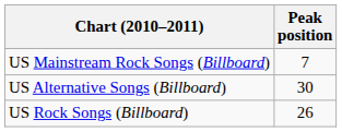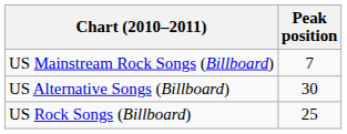 <table class="wikitable sortable">
 <tr>
 <th>Chart (2010–2011)</th>
 <th>Peak<br>position</th>
 </tr>
 <tr>
 <td>US <a href='#'>Mainstream Rock Songs</a> (<em><a href='#'>Billboard</a></em>)</td>
 <td style="text-align:center;">7</td>
 </tr>
 <tr>
 <td>US <a href='#'>Alternative Songs</a> (<em>Billboard</em>)</td>
 <td style="text-align:center;">30</td>
 </tr>
 <tr>
 <td>US <a href='#'>Rock Songs</a> (<em>Billboard</em>)</td>
-<td style="text-align:center;">26</td>
+<td style="text-align:center;">25</td>
 </tr>
 </table>
